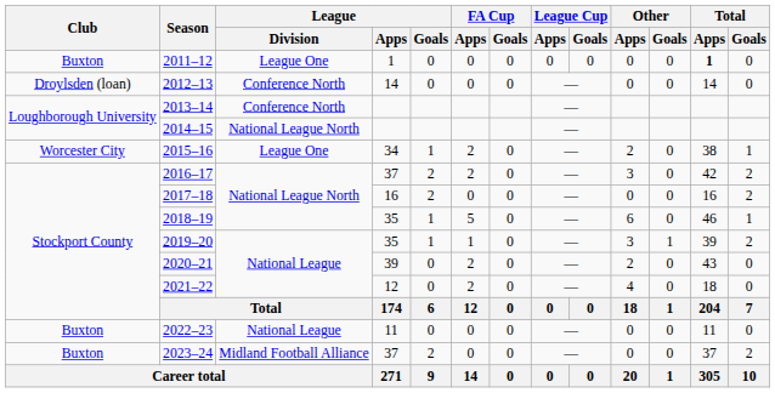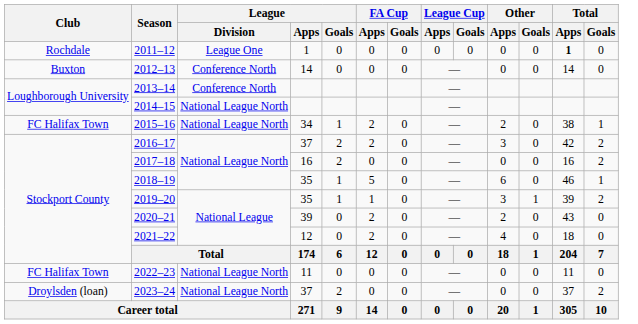 <table class="wikitable" style="text-align:center">
 <tr>
 <th rowspan="2">Club</th>
 <th rowspan="2">Season</th>
 <th colspan="3">League</th>
 <th colspan="2"><a href='#'>FA Cup</a></th>
 <th colspan="2"><a href='#'>League Cup</a></th>
 <th colspan="2">Other</th>
 <th colspan="2">Total</th>
 </tr>
 <tr>
 <th>Division</th>
 <th>Apps</th>
 <th>Goals</th>
 <th>Apps</th>
 <th>Goals</th>
 <th>Apps</th>
 <th>Goals</th>
 <th>Apps</th>
 <th>Goals</th>
 <th>Apps</th>
 <th>Goals</th>
 </tr>
 <tr>
-<td><a href='#'>Buxton</a></td>
+<td><a href='#'>Rochdale</a></td>
 <td><a href='#'>2011–12</a></td>
 <td><a href='#'>League One</a></td>
 <td>1</td>
 <td>0</td>
 <td>0</td>
 <td>0</td>
 <td>0</td>
 <td>0</td>
 <td>0</td>
 <td>0</td>
 <td><strong>1</strong></td>
 <td>0</td>
 </tr>
 <tr>
-<td><a href='#'>Droylsden</a> (loan)</td>
+<td><a href='#'>Buxton</a></td>
 <td><a href='#'>2012–13</a></td>
 <td><a href='#'>Conference North</a></td>
 <td>14</td>
 <td>0</td>
 <td>0</td>
 <td>0</td>
 <td colspan="2">—</td>
 <td>0</td>
 <td>0</td>
 <td>14</td>
 <td>0</td>
 </tr>
 <tr>
 <td rowspan="2"><a href='#'>Loughborough University</a></td>
 <td><a href='#'>2013–14</a></td>
 <td><a href='#'>Conference North</a></td>
 <td></td>
 <td></td>
 <td></td>
 <td></td>
 <td colspan="2">—</td>
 <td></td>
 <td></td>
 <td></td>
 <td></td>
 </tr>
 <tr>
 <td><a href='#'>2014–15</a></td>
 <td><a href='#'>National League North</a></td>
 <td></td>
 <td></td>
 <td></td>
 <td></td>
 <td colspan="2">—</td>
 <td></td>
 <td></td>
 <td></td>
 <td></td>
 </tr>
 <tr>
-<td><a href='#'>Worcester City</a></td>
+<td><a href='#'>FC Halifax Town</a></td>
 <td><a href='#'>2015–16</a></td>
-<td><a href='#'>League One</a></td>
+<td><a href='#'>National League North</a></td>
 <td>34</td>
 <td>1</td>
 <td>2</td>
 <td>0</td>
 <td colspan="2">—</td>
 <td>2</td>
 <td>0</td>
 <td>38</td>
 <td>1</td>
 </tr>
 <tr>
 <td rowspan="7"><a href='#'>Stockport County</a></td>
 <td><a href='#'>2016–17</a></td>
 <td rowspan="3"><a href='#'>National League North</a></td>
 <td>37</td>
 <td>2</td>
 <td>2</td>
 <td>0</td>
 <td colspan="2">—</td>
 <td>3</td>
 <td>0</td>
 <td>42</td>
 <td>2</td>
 </tr>
 <tr>
 <td><a href='#'>2017–18</a></td>
 <td>16</td>
 <td>2</td>
 <td>0</td>
 <td>0</td>
 <td colspan="2">—</td>
 <td>0</td>
 <td>0</td>
 <td>16</td>
 <td>2</td>
 </tr>
 <tr>
 <td><a href='#'>2018–19</a></td>
 <td>35</td>
 <td>1</td>
 <td>5</td>
 <td>0</td>
 <td colspan="2">—</td>
 <td>6</td>
 <td>0</td>
 <td>46</td>
 <td>1</td>
 </tr>
 <tr>
 <td><a href='#'>2019–20</a></td>
 <td rowspan="3"><a href='#'>National League</a></td>
 <td>35</td>
 <td>1</td>
 <td>1</td>
 <td>0</td>
 <td colspan="2">—</td>
 <td>3</td>
 <td>1</td>
 <td>39</td>
 <td>2</td>
 </tr>
 <tr>
 <td><a href='#'>2020–21</a></td>
 <td>39</td>
 <td>0</td>
 <td>2</td>
 <td>0</td>
 <td colspan="2">—</td>
 <td>2</td>
 <td>0</td>
 <td>43</td>
 <td>0</td>
 </tr>
 <tr>
 <td><a href='#'>2021–22</a></td>
 <td>12</td>
 <td>0</td>
 <td>2</td>
 <td>0</td>
 <td colspan="2">—</td>
 <td>4</td>
 <td>0</td>
 <td>18</td>
 <td>0</td>
 </tr>
 <tr>
 <th colspan="2">Total</th>
 <th>174</th>
 <th>6</th>
 <th>12</th>
 <th>0</th>
 <th>0</th>
 <th>0</th>
 <th>18</th>
 <th>1</th>
 <th>204</th>
 <th>7</th>
 </tr>
 <tr>
-<td><a href='#'>Buxton</a></td>
+<td><a href='#'>FC Halifax Town</a></td>
 <td><a href='#'>2022–23</a></td>
-<td><a href='#'>National League</a></td>
+<td><a href='#'>National League North</a></td>
 <td>11</td>
 <td>0</td>
 <td>0</td>
 <td>0</td>
 <td colspan="2">—</td>
 <td>0</td>
 <td>0</td>
 <td>11</td>
 <td>0</td>
 </tr>
 <tr>
-<td><a href='#'>Buxton</a></td>
+<td><a href='#'>Droylsden</a> (loan)</td>
 <td><a href='#'>2023–24</a></td>
-<td><a href='#'>Midland Football Alliance</a></td>
+<td><a href='#'>National League North</a></td>
 <td>37</td>
 <td>2</td>
 <td>0</td>
 <td>0</td>
 <td colspan="2">—</td>
 <td>0</td>
 <td>0</td>
 <td>37</td>
 <td>2</td>
 </tr>
 <tr>
 <th colspan="3">Career total</th>
 <th>271</th>
 <th>9</th>
 <th>14</th>
 <th>0</th>
 <th>0</th>
 <th>0</th>
 <th>20</th>
 <th>1</th>
 <th>305</th>
 <th>10</th>
 </tr>
 </table>
